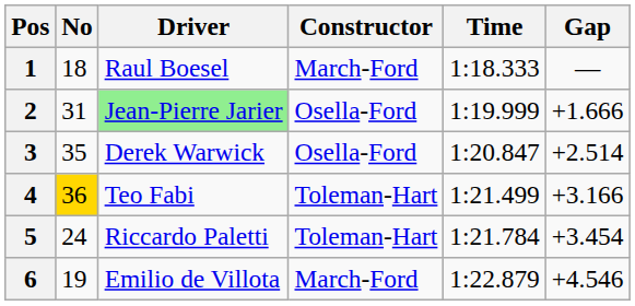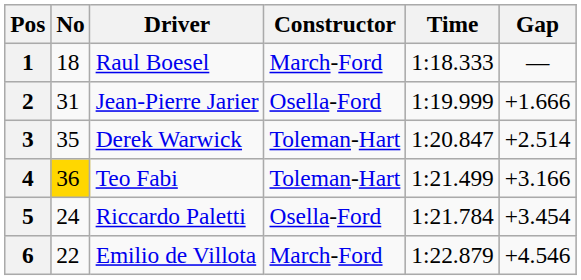 <table class="wikitable sortable" style="font-size:95%;">
 <tr>
 <th>Pos</th>
 <th>No</th>
 <th>Driver</th>
 <th>Constructor</th>
 <th>Time</th>
 <th>Gap</th>
 </tr>
 <tr>
 <th>1</th>
 <td>18</td>
 <td> <a href='#'>Raul Boesel</a></td>
 <td><a href='#'>March</a>-<a href='#'>Ford</a></td>
 <td>1:18.333</td>
 <td align=center>—</td>
 </tr>
 <tr>
 <th>2</th>
 <td>31</td>
-<td style="background: lightgreen;"> <a href='#'>Jean-Pierre Jarier</a></td>
+<td> <a href='#'>Jean-Pierre Jarier</a></td>
 <td><a href='#'>Osella</a>-<a href='#'>Ford</a></td>
 <td>1:19.999</td>
 <td>+1.666</td>
 </tr>
 <tr>
 <th>3</th>
 <td>35</td>
 <td> <a href='#'>Derek Warwick</a></td>
-<td><a href='#'>Osella</a>-<a href='#'>Ford</a></td>
+<td><a href='#'>Toleman</a>-<a href='#'>Hart</a></td>
 <td>1:20.847</td>
 <td>+2.514</td>
 </tr>
 <tr>
 <th>4</th>
 <td style="background: gold;">36</td>
 <td> <a href='#'>Teo Fabi</a></td>
 <td><a href='#'>Toleman</a>-<a href='#'>Hart</a></td>
 <td>1:21.499</td>
 <td>+3.166</td>
 </tr>
 <tr>
 <th>5</th>
 <td>24</td>
 <td> <a href='#'>Riccardo Paletti</a></td>
-<td><a href='#'>Toleman</a>-<a href='#'>Hart</a></td>
+<td><a href='#'>Osella</a>-<a href='#'>Ford</a></td>
 <td>1:21.784</td>
 <td>+3.454</td>
 </tr>
 <tr>
 <th>6</th>
-<td>19</td>
+<td>22</td>
 <td> <a href='#'>Emilio de Villota</a></td>
 <td><a href='#'>March</a>-<a href='#'>Ford</a></td>
 <td>1:22.879</td>
 <td>+4.546</td>
 </tr>
 </table>
